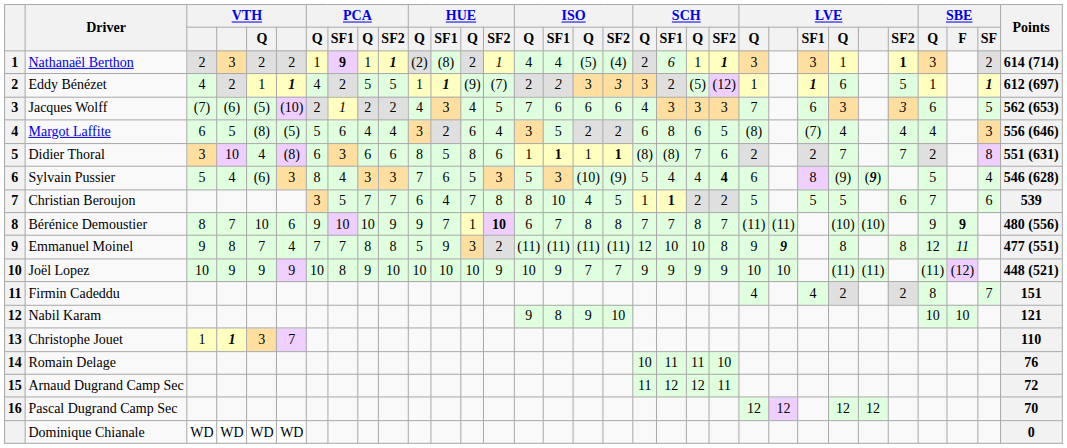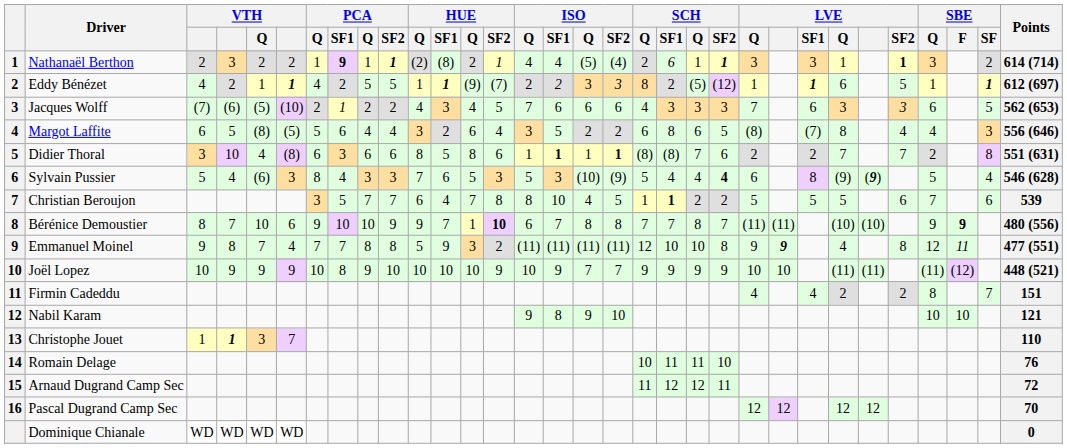 <table align=left| class="wikitable" style="font-size: 85%; text-align: center">
 <tr valign="top">
 <th rowspan=2 valign=middle></th>
 <th rowspan=2 valign=middle>Driver</th>
 <th colspan=4><a href='#'>VTH</a><br></th>
 <th colspan=4><a href='#'>PCA</a><br></th>
 <th colspan=4><a href='#'>HUE</a><br></th>
 <th colspan=4><a href='#'>ISO</a><br></th>
 <th colspan=4><a href='#'>SCH</a><br></th>
 <th colspan=6><a href='#'>LVE</a><br></th>
 <th colspan=3><a href='#'>SBE</a><br></th>
 <th rowspan=2 valign=middle>Points</th>
 </tr>
 <tr>
 <th></th>
 <th></th>
 <th>Q</th>
 <th></th>
 <th>Q</th>
 <th>SF1</th>
 <th>Q</th>
 <th>SF2</th>
 <th>Q</th>
 <th>SF1</th>
 <th>Q</th>
 <th>SF2</th>
 <th>Q</th>
 <th>SF1</th>
 <th>Q</th>
 <th>SF2</th>
 <th>Q</th>
 <th>SF1</th>
 <th>Q</th>
 <th>SF2</th>
 <th>Q</th>
 <th></th>
 <th>SF1</th>
 <th>Q</th>
 <th></th>
 <th>SF2</th>
 <th>Q</th>
 <th>F</th>
 <th>SF</th>
 </tr>
 <tr>
 <th>1</th>
 <td align=left> <a href='#'>Nathanaël Berthon</a></td>
 <td style="background:#DFDFDF;">2</td>
 <td style="background:#FFDF9F;">3</td>
 <td style="background:#DFDFDF;">2</td>
 <td style="background:#DFDFDF;">2</td>
 <td style="background:#FFFFBF;">1</td>
 <td style="background:#EFCFFF;"><strong>9</strong></td>
 <td style="background:#FFFFBF;">1</td>
 <td style="background:#FFFFBF;"><strong><em>1</em></strong></td>
 <td style="background:#DFDFDF;">(2)</td>
 <td style="background:#DFFFDF;">(8)</td>
 <td style="background:#DFDFDF;">2</td>
 <td style="background:#FFFFBF;"><em>1</em></td>
 <td style="background:#DFFFDF;">4</td>
 <td style="background:#DFFFDF;">4</td>
 <td style="background:#DFFFDF;">(5)</td>
 <td style="background:#DFFFDF;">(4)</td>
 <td style="background:#DFDFDF;">2</td>
 <td style="background:#DFFFDF;"><em>6</em></td>
 <td style="background:#FFFFBF;">1</td>
 <td style="background:#FFFFBF;"><strong><em>1</em></strong></td>
 <td style="background:#FFDF9F;">3</td>
 <td></td>
 <td style="background:#FFDF9F;">3</td>
 <td style="background:#FFFFBF;">1</td>
 <td></td>
 <td style="background:#FFFFBF;"><strong>1</strong></td>
 <td style="background:#FFDF9F;">3</td>
 <td></td>
 <td style="background:#DFDFDF;">2</td>
 <th>614 (714)</th>
 </tr>
 <tr>
 <th>2</th>
 <td align=left> Eddy Bénézet</td>
 <td style="background:#DFFFDF;">4</td>
 <td style="background:#DFDFDF;">2</td>
 <td style="background:#FFFFBF;">1</td>
 <td style="background:#FFFFBF;"><strong><em>1</em></strong></td>
 <td style="background:#DFFFDF;">4</td>
 <td style="background:#DFDFDF;">2</td>
 <td style="background:#DFFFDF;">5</td>
 <td style="background:#DFFFDF;">5</td>
 <td style="background:#FFFFBF;">1</td>
 <td style="background:#FFFFBF;"><strong><em>1</em></strong></td>
 <td style="background:#DFFFDF;">(9)</td>
 <td style="background:#DFFFDF;">(7)</td>
 <td style="background:#DFDFDF;">2</td>
 <td style="background:#DFDFDF;"><em>2</em></td>
 <td style="background:#FFDF9F;">3</td>
 <td style="background:#FFDF9F;"><em>3</em></td>
-<td style="background:#FFDF9F;">3</td>
+<td style="background:#FFDF9F;">8</td>
 <td style="background:#DFDFDF;">2</td>
 <td style="background:#DFFFDF;">(5)</td>
 <td style="background:#EFCFFF;">(12)</td>
 <td style="background:#FFFFBF;">1</td>
 <td></td>
 <td style="background:#FFFFBF;"><strong><em>1</em></strong></td>
 <td style="background:#DFFFDF;">6</td>
 <td></td>
 <td style="background:#DFFFDF;">5</td>
 <td style="background:#FFFFBF;">1</td>
 <td></td>
 <td style="background:#FFFFBF;"><strong><em>1</em></strong></td>
 <th>612 (697)</th>
 </tr>
 <tr>
 <th>3</th>
 <td align=left> Jacques Wolff</td>
 <td style="background:#DFFFDF;">(7)</td>
 <td style="background:#DFFFDF;">(6)</td>
 <td style="background:#DFFFDF;">(5)</td>
 <td style="background:#EFCFFF;">(10)</td>
 <td style="background:#DFDFDF;">2</td>
 <td style="background:#FFFFBF;"><em>1</em></td>
 <td style="background:#DFDFDF;">2</td>
 <td style="background:#DFDFDF;">2</td>
 <td style="background:#DFFFDF;">4</td>
 <td style="background:#FFDF9F;">3</td>
 <td style="background:#DFFFDF;">4</td>
 <td style="background:#DFFFDF;">5</td>
 <td style="background:#DFFFDF;">7</td>
 <td style="background:#DFFFDF;">6</td>
 <td style="background:#DFFFDF;">6</td>
 <td style="background:#DFFFDF;">6</td>
 <td style="background:#DFFFDF;">4</td>
 <td style="background:#FFDF9F;">3</td>
 <td style="background:#FFDF9F;">3</td>
 <td style="background:#FFDF9F;">3</td>
 <td style="background:#DFFFDF;">7</td>
 <td></td>
 <td style="background:#DFFFDF;">6</td>
 <td style="background:#FFDF9F;">3</td>
 <td></td>
 <td style="background:#FFDF9F;"><em>3</em></td>
 <td style="background:#DFFFDF;">6</td>
 <td></td>
 <td style="background:#DFFFDF;">5</td>
 <th>562 (653)</th>
 </tr>
 <tr>
 <th>4</th>
 <td align=left> <a href='#'>Margot Laffite</a></td>
 <td style="background:#DFFFDF;">6</td>
 <td style="background:#DFFFDF;">5</td>
 <td style="background:#DFFFDF;">(8)</td>
 <td style="background:#DFFFDF;">(5)</td>
 <td style="background:#DFFFDF;">5</td>
 <td style="background:#DFFFDF;">6</td>
 <td style="background:#DFFFDF;">4</td>
 <td style="background:#DFFFDF;">4</td>
 <td style="background:#FFDF9F;">3</td>
 <td style="background:#DFDFDF;">2</td>
 <td style="background:#DFFFDF;">6</td>
 <td style="background:#DFFFDF;">4</td>
 <td style="background:#FFDF9F;">3</td>
 <td style="background:#DFFFDF;">5</td>
 <td style="background:#DFDFDF;">2</td>
 <td style="background:#DFDFDF;">2</td>
 <td style="background:#DFFFDF;">6</td>
 <td style="background:#DFFFDF;">8</td>
 <td style="background:#DFFFDF;">6</td>
 <td style="background:#DFFFDF;">5</td>
 <td style="background:#DFFFDF;">(8)</td>
 <td></td>
 <td style="background:#DFFFDF;">(7)</td>
-<td style="background:#DFFFDF;">4</td>
+<td style="background:#DFFFDF;">8</td>
 <td></td>
 <td style="background:#DFFFDF;">4</td>
 <td style="background:#DFFFDF;">4</td>
 <td></td>
 <td style="background:#FFDF9F;">3</td>
 <th>556 (646)</th>
 </tr>
 <tr>
 <th>5</th>
 <td align=left> Didier Thoral</td>
 <td style="background:#FFDF9F;">3</td>
 <td style="background:#EFCFFF;">10</td>
 <td style="background:#DFFFDF;">4</td>
 <td style="background:#EFCFFF;">(8)</td>
 <td style="background:#DFFFDF;">6</td>
 <td style="background:#FFDF9F;">3</td>
 <td style="background:#DFFFDF;">6</td>
 <td style="background:#DFFFDF;">6</td>
 <td style="background:#DFFFDF;">8</td>
 <td style="background:#DFFFDF;">5</td>
 <td style="background:#DFFFDF;">8</td>
 <td style="background:#DFFFDF;">6</td>
 <td style="background:#FFFFBF;">1</td>
 <td style="background:#FFFFBF;"><strong>1</strong></td>
 <td style="background:#FFFFBF;">1</td>
 <td style="background:#FFFFBF;"><strong>1</strong></td>
 <td style="background:#DFFFDF;">(8)</td>
 <td style="background:#DFFFDF;">(8)</td>
 <td style="background:#DFFFDF;">7</td>
 <td style="background:#DFFFDF;">6</td>
 <td style="background:#DFDFDF;">2</td>
 <td></td>
 <td style="background:#DFDFDF;">2</td>
 <td style="background:#DFFFDF;">7</td>
 <td></td>
 <td style="background:#DFFFDF;">7</td>
 <td style="background:#DFDFDF;">2</td>
 <td></td>
 <td style="background:#EFCFFF;">8</td>
 <th>551 (631)</th>
 </tr>
 <tr>
 <th>6</th>
 <td align=left> Sylvain Pussier</td>
 <td style="background:#DFFFDF;">5</td>
 <td style="background:#DFFFDF;">4</td>
 <td style="background:#DFFFDF;">(6)</td>
 <td style="background:#FFDF9F;">3</td>
 <td style="background:#DFFFDF;">8</td>
 <td style="background:#DFFFDF;">4</td>
 <td style="background:#FFDF9F;">3</td>
 <td style="background:#FFDF9F;">3</td>
 <td style="background:#DFFFDF;">7</td>
 <td style="background:#DFFFDF;">6</td>
 <td style="background:#DFFFDF;">5</td>
 <td style="background:#FFDF9F;">3</td>
 <td style="background:#DFFFDF;">5</td>
 <td style="background:#FFDF9F;">3</td>
 <td style="background:#DFFFDF;">(10)</td>
 <td style="background:#DFFFDF;">(9)</td>
 <td style="background:#DFFFDF;">5</td>
 <td style="background:#DFFFDF;">4</td>
 <td style="background:#DFFFDF;">4</td>
 <td style="background:#DFFFDF;"><strong>4</strong></td>
 <td style="background:#DFFFDF;">6</td>
 <td></td>
 <td style="background:#EFCFFF;">8</td>
 <td style="background:#DFFFDF;">(9)</td>
 <td style="background:#DFFFDF;">(<strong><em>9</em></strong>)</td>
 <td></td>
 <td style="background:#DFFFDF;">5</td>
 <td></td>
 <td style="background:#DFFFDF;">4</td>
 <th>546 (628)</th>
 </tr>
 <tr>
 <th>7</th>
 <td align=left> Christian Beroujon</td>
 <td></td>
 <td></td>
 <td></td>
 <td></td>
 <td style="background:#FFDF9F;">3</td>
 <td style="background:#DFFFDF;">5</td>
 <td style="background:#DFFFDF;">7</td>
 <td style="background:#DFFFDF;">7</td>
 <td style="background:#DFFFDF;">6</td>
 <td style="background:#DFFFDF;">4</td>
 <td style="background:#DFFFDF;">7</td>
 <td style="background:#DFFFDF;">8</td>
 <td style="background:#DFFFDF;">8</td>
 <td style="background:#DFFFDF;">10</td>
 <td style="background:#DFFFDF;">4</td>
 <td style="background:#DFFFDF;">5</td>
 <td style="background:#FFFFBF;">1</td>
 <td style="background:#FFFFBF;"><strong>1</strong></td>
 <td style="background:#DFDFDF;">2</td>
 <td style="background:#DFDFDF;">2</td>
 <td style="background:#DFFFDF;">5</td>
 <td></td>
 <td style="background:#DFFFDF;">5</td>
 <td style="background:#DFFFDF;">5</td>
 <td></td>
 <td style="background:#DFFFDF;">6</td>
 <td style="background:#DFFFDF;">7</td>
 <td></td>
 <td style="background:#DFFFDF;">6</td>
 <th>539</th>
 </tr>
 <tr>
 <th>8</th>
 <td align=left> Bérénice Demoustier</td>
 <td style="background:#DFFFDF;">8</td>
 <td style="background:#DFFFDF;">7</td>
 <td style="background:#DFFFDF;">10</td>
 <td style="background:#DFFFDF;">6</td>
 <td style="background:#DFFFDF;">9</td>
 <td style="background:#EFCFFF;">10</td>
 <td style="background:#DFFFDF;">10</td>
 <td style="background:#DFFFDF;">9</td>
 <td style="background:#DFFFDF;">9</td>
 <td style="background:#DFFFDF;">7</td>
 <td style="background:#FFFFBF;">1</td>
 <td style="background:#EFCFFF;"><strong>10</strong></td>
 <td style="background:#DFFFDF;">6</td>
 <td style="background:#DFFFDF;">7</td>
 <td style="background:#DFFFDF;">8</td>
 <td style="background:#DFFFDF;">8</td>
 <td style="background:#DFFFDF;">7</td>
 <td style="background:#DFFFDF;">7</td>
 <td style="background:#DFFFDF;">8</td>
 <td style="background:#DFFFDF;">7</td>
 <td style="background:#DFFFDF;">(11)</td>
 <td style="background:#DFFFDF;">(11)</td>
 <td></td>
 <td style="background:#DFFFDF;">(10)</td>
 <td style="background:#DFFFDF;">(10)</td>
 <td></td>
 <td style="background:#DFFFDF;">9</td>
 <td style="background:#DFFFDF;"><strong>9</strong></td>
 <td></td>
 <th>480 (556)</th>
 </tr>
 <tr>
 <th>9</th>
 <td align=left> Emmanuel Moinel</td>
 <td style="background:#DFFFDF;">9</td>
 <td style="background:#DFFFDF;">8</td>
 <td style="background:#DFFFDF;">7</td>
 <td style="background:#DFFFDF;">4</td>
 <td style="background:#DFFFDF;">7</td>
 <td style="background:#DFFFDF;">7</td>
 <td style="background:#DFFFDF;">8</td>
 <td style="background:#DFFFDF;">8</td>
 <td style="background:#DFFFDF;">5</td>
 <td style="background:#DFFFDF;">9</td>
 <td style="background:#FFDF9F;">3</td>
 <td style="background:#DFDFDF;">2</td>
 <td style="background:#DFFFDF;">(11)</td>
 <td style="background:#DFFFDF;">(11)</td>
 <td style="background:#DFFFDF;">(11)</td>
 <td style="background:#DFFFDF;">(11)</td>
 <td style="background:#DFFFDF;">12</td>
 <td style="background:#DFFFDF;">10</td>
 <td style="background:#DFFFDF;">10</td>
 <td style="background:#DFFFDF;">8</td>
 <td style="background:#DFFFDF;">9</td>
 <td style="background:#DFFFDF;"><strong><em>9</em></strong></td>
 <td></td>
-<td style="background:#DFFFDF;">8</td>
+<td style="background:#DFFFDF;">4</td>
 <td></td>
 <td style="background:#DFFFDF;">8</td>
 <td style="background:#DFFFDF;">12</td>
 <td style="background:#DFFFDF;"><em>11</em></td>
 <td></td>
 <th>477 (551)</th>
 </tr>
 <tr>
 <th>10</th>
 <td align=left> Joël Lopez</td>
 <td style="background:#DFFFDF;">10</td>
 <td style="background:#DFFFDF;">9</td>
 <td style="background:#DFFFDF;">9</td>
 <td style="background:#EFCFFF;">9</td>
 <td style="background:#DFFFDF;">10</td>
 <td style="background:#DFFFDF;">8</td>
 <td style="background:#DFFFDF;">9</td>
 <td style="background:#DFFFDF;">10</td>
 <td style="background:#DFFFDF;">10</td>
 <td style="background:#DFFFDF;">10</td>
 <td style="background:#DFFFDF;">10</td>
 <td style="background:#DFFFDF;">9</td>
 <td style="background:#DFFFDF;">10</td>
 <td style="background:#DFFFDF;">9</td>
 <td style="background:#DFFFDF;">7</td>
 <td style="background:#DFFFDF;">7</td>
 <td style="background:#DFFFDF;">9</td>
 <td style="background:#DFFFDF;">9</td>
 <td style="background:#DFFFDF;">9</td>
 <td style="background:#DFFFDF;">9</td>
 <td style="background:#DFFFDF;">10</td>
 <td style="background:#DFFFDF;">10</td>
 <td></td>
 <td style="background:#DFFFDF;">(11)</td>
 <td style="background:#DFFFDF;">(11)</td>
 <td></td>
 <td style="background:#DFFFDF;">(11)</td>
 <td style="background:#EFCFFF;">(12)</td>
 <td></td>
 <th>448 (521)</th>
 </tr>
 <tr>
 <th>11</th>
 <td align=left> Firmin Cadeddu</td>
 <td></td>
 <td></td>
 <td></td>
 <td></td>
 <td></td>
 <td></td>
 <td></td>
 <td></td>
 <td></td>
 <td></td>
 <td></td>
 <td></td>
 <td></td>
 <td></td>
 <td></td>
 <td></td>
 <td></td>
 <td></td>
 <td></td>
 <td></td>
 <td style="background:#DFFFDF;">4</td>
 <td></td>
 <td style="background:#DFFFDF;">4</td>
 <td style="background:#DFDFDF;">2</td>
 <td></td>
 <td style="background:#DFDFDF;">2</td>
 <td style="background:#DFFFDF;">8</td>
 <td></td>
 <td style="background:#DFFFDF;">7</td>
 <th>151</th>
 </tr>
 <tr>
 <th>12</th>
 <td align=left> Nabil Karam</td>
 <td></td>
 <td></td>
 <td></td>
 <td></td>
 <td></td>
 <td></td>
 <td></td>
 <td></td>
 <td></td>
 <td></td>
 <td></td>
 <td></td>
 <td style="background:#DFFFDF;">9</td>
 <td style="background:#DFFFDF;">8</td>
 <td style="background:#DFFFDF;">9</td>
 <td style="background:#DFFFDF;">10</td>
 <td></td>
 <td></td>
 <td></td>
 <td></td>
 <td></td>
 <td></td>
 <td></td>
 <td></td>
 <td></td>
 <td></td>
 <td style="background:#DFFFDF;">10</td>
 <td style="background:#DFFFDF;">10</td>
 <td></td>
 <th>121</th>
 </tr>
 <tr>
 <th>13</th>
 <td align=left> Christophe Jouet</td>
 <td style="background:#FFFFBF;">1</td>
 <td style="background:#FFFFBF;"><strong><em>1</em></strong></td>
 <td style="background:#FFDF9F;">3</td>
 <td style="background:#EFCFFF;">7</td>
 <td></td>
 <td></td>
 <td></td>
 <td></td>
 <td></td>
 <td></td>
 <td></td>
 <td></td>
 <td></td>
 <td></td>
 <td></td>
 <td></td>
 <td></td>
 <td></td>
 <td></td>
 <td></td>
 <td></td>
 <td></td>
 <td></td>
 <td></td>
 <td></td>
 <td></td>
 <td></td>
 <td></td>
 <td></td>
 <th>110</th>
 </tr>
 <tr>
 <th>14</th>
 <td align=left> Romain Delage</td>
 <td></td>
 <td></td>
 <td></td>
 <td></td>
 <td></td>
 <td></td>
 <td></td>
 <td></td>
 <td></td>
 <td></td>
 <td></td>
 <td></td>
 <td></td>
 <td></td>
 <td></td>
 <td></td>
 <td style="background:#DFFFDF;">10</td>
 <td style="background:#DFFFDF;">11</td>
 <td style="background:#DFFFDF;">11</td>
 <td style="background:#DFFFDF;">10</td>
 <td></td>
 <td></td>
 <td></td>
 <td></td>
 <td></td>
 <td></td>
 <td></td>
 <td></td>
 <td></td>
 <th>76</th>
 </tr>
 <tr>
 <th>15</th>
 <td align=left> Arnaud Dugrand Camp Sec</td>
 <td></td>
 <td></td>
 <td></td>
 <td></td>
 <td></td>
 <td></td>
 <td></td>
 <td></td>
 <td></td>
 <td></td>
 <td></td>
 <td></td>
 <td></td>
 <td></td>
 <td></td>
 <td></td>
 <td style="background:#DFFFDF;">11</td>
 <td style="background:#DFFFDF;">12</td>
 <td style="background:#DFFFDF;">12</td>
 <td style="background:#DFFFDF;">11</td>
 <td></td>
 <td></td>
 <td></td>
 <td></td>
 <td></td>
 <td></td>
 <td></td>
 <td></td>
 <td></td>
 <th>72</th>
 </tr>
 <tr>
 <th>16</th>
 <td align=left> Pascal Dugrand Camp Sec</td>
 <td></td>
 <td></td>
 <td></td>
 <td></td>
 <td></td>
 <td></td>
 <td></td>
 <td></td>
 <td></td>
 <td></td>
 <td></td>
 <td></td>
 <td></td>
 <td></td>
 <td></td>
 <td></td>
 <td></td>
 <td></td>
 <td></td>
 <td></td>
 <td style="background:#DFFFDF;">12</td>
 <td style="background:#EFCFFF;">12</td>
 <td></td>
 <td style="background:#DFFFDF;">12</td>
 <td style="background:#DFFFDF;">12</td>
 <td></td>
 <td></td>
 <td></td>
 <td></td>
 <th>70</th>
 </tr>
 <tr>
 <th></th>
 <td align=left> Dominique Chianale</td>
 <td style="background:#FFFFFF;">WD</td>
 <td style="background:#FFFFFF;">WD</td>
 <td style="background:#FFFFFF;">WD</td>
 <td style="background:#FFFFFF;">WD</td>
 <td></td>
 <td></td>
 <td></td>
 <td></td>
 <td></td>
 <td></td>
 <td></td>
 <td></td>
 <td></td>
 <td></td>
 <td></td>
 <td></td>
 <td></td>
 <td></td>
 <td></td>
 <td></td>
 <td></td>
 <td></td>
 <td></td>
 <td></td>
 <td></td>
 <td></td>
 <td></td>
 <td></td>
 <td></td>
 <th>0</th>
 </tr>
 </table>
